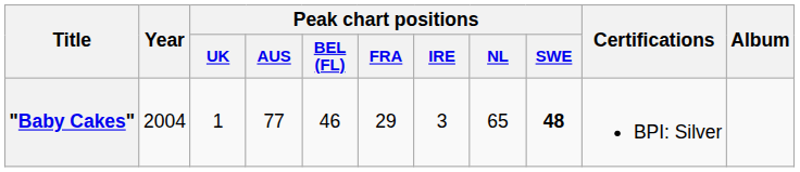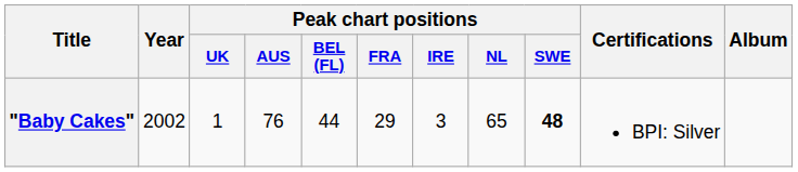 <table class="wikitable plainrowheaders" style="text-align:center;">
 <tr>
 <th scope="col" rowspan="2">Title</th>
 <th scope="col" rowspan="2">Year</th>
 <th scope="col" colspan="7">Peak chart positions</th>
 <th scope="col" rowspan="2">Certifications</th>
 <th scope="col" rowspan="2">Album</th>
 </tr>
 <tr>
 <th scope="col" style="width:3em;font-size:85%;"><a href='#'>UK</a><br></th>
 <th scope="col" style="width:3em;font-size:85%;"><a href='#'>AUS</a><br></th>
 <th scope="col" style="width:3em;font-size:85%;"><a href='#'>BEL (FL)</a><br></th>
 <th scope="col" style="width:3em;font-size:85%;"><a href='#'>FRA</a><br></th>
 <th scope="col" style="width:3em;font-size:85%;"><a href='#'>IRE</a><br></th>
 <th scope="col" style="width:3em;font-size:85%;"><a href='#'>NL</a><br></th>
 <th scope="col" style="width:3em;font-size:85%;"><a href='#'>SWE</a><br></th>
 </tr>
 <tr>
 <th scope="row">"<a href='#'>Baby Cakes</a>"</th>
-<td>2004</td>
+<td>2002</td>
 <td>1</td>
-<td>77</td>
-<td>46</td>
+<td>76</td>
+<td>44</td>
 <td>29</td>
 <td>3</td>
 <td>65</td>
 <td><strong>48</strong></td>
 <td><br><ul><li>BPI: Silver</li></ul></td>
 <td></td>
 </tr>
 </table>
